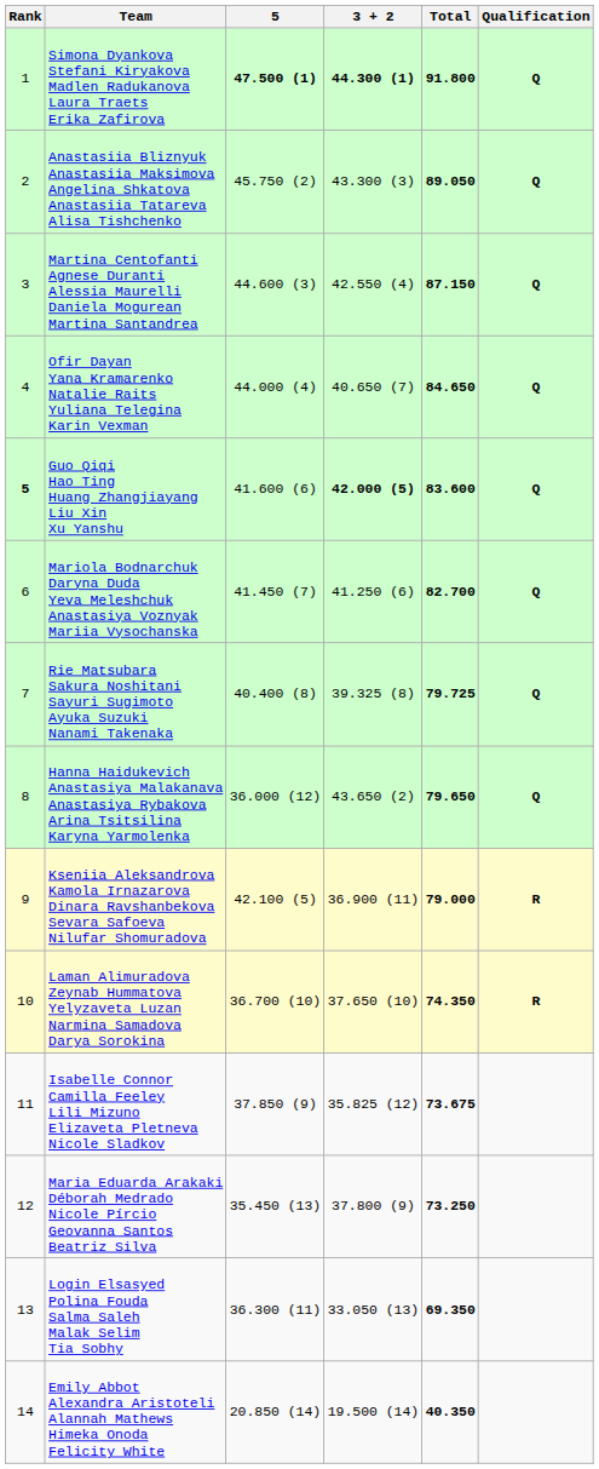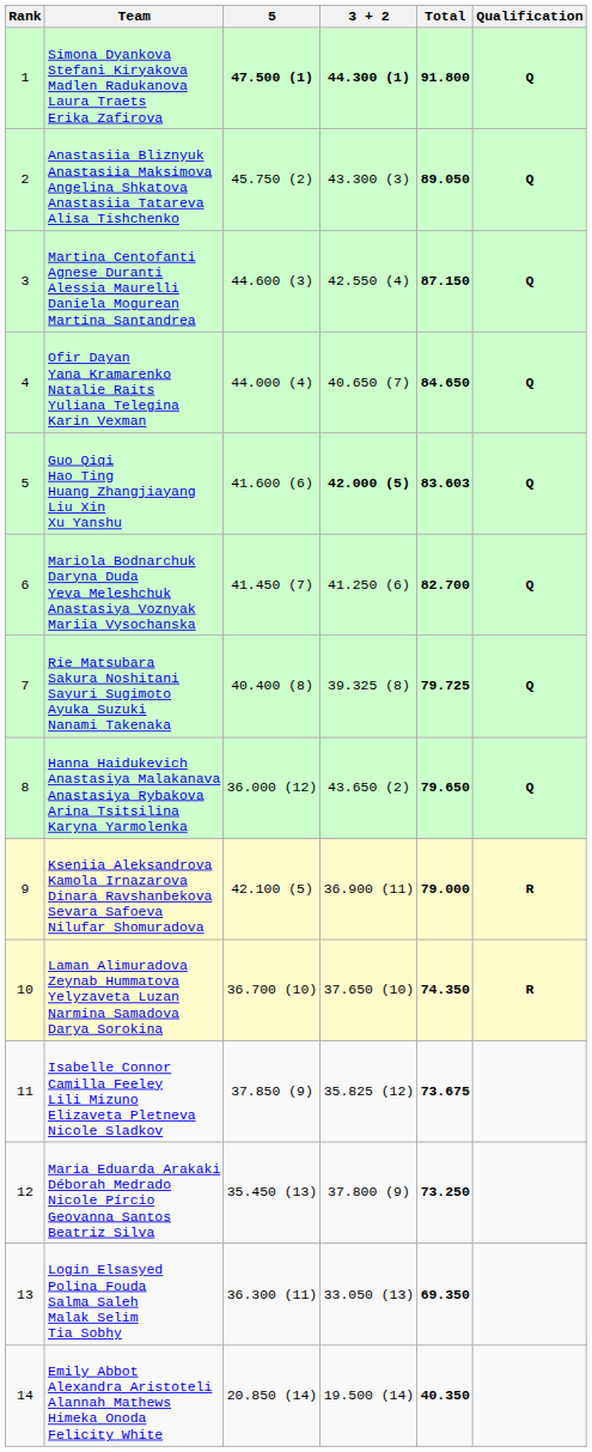 <table class="wikitable sortable" style="text-align:center">
 <tr>
 <th scope=col>Rank</th>
 <th scope=col>Team</th>
 <th scope=col>5 </th>
 <th scope=col>3  + 2 </th>
 <th scope=col>Total</th>
 <th>Qualification</th>
 </tr>
 <tr bgcolor=ccffcc>
 <td>1</td>
 <td align=left><br><a href='#'>Simona Dyankova</a><br><a href='#'>Stefani Kiryakova</a><br><a href='#'>Madlen Radukanova</a><br><a href='#'>Laura Traets</a><br><a href='#'>Erika Zafirova</a></td>
 <td><strong>47.500 (1)</strong></td>
 <td><strong>44.300 (1)</strong></td>
 <td><strong>91.800</strong></td>
 <td><strong> Q </strong></td>
 </tr>
 <tr bgcolor=ccffcc>
 <td>2</td>
 <td align=left><br><a href='#'>Anastasiia Bliznyuk</a><br><a href='#'>Anastasiia Maksimova</a><br><a href='#'>Angelina Shkatova</a><br><a href='#'>Anastasiia Tatareva</a><br><a href='#'>Alisa Tishchenko</a></td>
 <td>45.750 (2)</td>
 <td>43.300 (3)</td>
 <td><strong>89.050</strong></td>
 <td><strong> Q </strong></td>
 </tr>
 <tr bgcolor=ccffcc>
 <td>3</td>
 <td align=left><br><a href='#'>Martina Centofanti</a><br><a href='#'>Agnese Duranti</a><br><a href='#'>Alessia Maurelli</a><br><a href='#'>Daniela Mogurean</a><br><a href='#'>Martina Santandrea</a></td>
 <td>44.600 (3)</td>
 <td>42.550 (4)</td>
 <td><strong>87.150</strong></td>
 <td><strong> Q </strong></td>
 </tr>
 <tr bgcolor=ccffcc>
 <td>4</td>
 <td align=left><br><a href='#'>Ofir Dayan</a><br><a href='#'>Yana Kramarenko</a><br><a href='#'>Natalie Raits</a><br><a href='#'>Yuliana Telegina</a><br><a href='#'>Karin Vexman</a></td>
 <td>44.000 (4)</td>
 <td>40.650 (7)</td>
 <td><strong>84.650</strong></td>
 <td><strong> Q </strong></td>
 </tr>
 <tr bgcolor=ccffcc>
-<td><strong>5</strong></td>
+<td>5</td>
 <td align=left><br><a href='#'>Guo Qiqi</a><br><a href='#'>Hao Ting</a><br><a href='#'>Huang Zhangjiayang</a><br><a href='#'>Liu Xin</a><br><a href='#'>Xu Yanshu</a></td>
 <td>41.600 (6)</td>
 <td><strong>42.000 (5)</strong></td>
-<td><strong>83.600</strong></td>
+<td><strong>83.603</strong></td>
 <td><strong> Q </strong></td>
 </tr>
 <tr bgcolor=ccffcc>
 <td>6</td>
 <td align=left><br><a href='#'>Mariola Bodnarchuk</a><br><a href='#'>Daryna Duda</a><br><a href='#'>Yeva Meleshchuk</a><br><a href='#'>Anastasiya Voznyak</a><br><a href='#'>Mariia Vysochanska</a></td>
 <td>41.450 (7)</td>
 <td>41.250 (6)</td>
 <td><strong>82.700</strong></td>
 <td><strong> Q </strong></td>
 </tr>
 <tr bgcolor=ccffcc>
 <td>7</td>
 <td align=left><br><a href='#'>Rie Matsubara</a><br><a href='#'>Sakura Noshitani</a><br><a href='#'>Sayuri Sugimoto</a><br><a href='#'>Ayuka Suzuki</a><br><a href='#'>Nanami Takenaka</a></td>
 <td>40.400 (8)</td>
 <td>39.325 (8)</td>
 <td><strong>79.725</strong></td>
 <td><strong> Q </strong></td>
 </tr>
 <tr bgcolor=ccffcc>
 <td>8</td>
 <td align=left><br><a href='#'>Hanna Haidukevich</a><br><a href='#'>Anastasiya Malakanava</a><br><a href='#'>Anastasiya Rybakova</a><br><a href='#'>Arina Tsitsilina</a><br><a href='#'>Karyna Yarmolenka</a></td>
 <td>36.000 (12)</td>
 <td>43.650 (2)</td>
 <td><strong>79.650</strong></td>
 <td><strong> Q </strong></td>
 </tr>
 <tr bgcolor=fffccc>
 <td>9</td>
 <td align=left><br><a href='#'>Kseniia Aleksandrova</a><br><a href='#'>Kamola Irnazarova</a><br><a href='#'>Dinara Ravshanbekova</a><br><a href='#'>Sevara Safoeva</a><br><a href='#'>Nilufar Shomuradova</a></td>
 <td>42.100 (5)</td>
 <td>36.900 (11)</td>
 <td><strong>79.000</strong></td>
 <td><strong> R </strong></td>
 </tr>
 <tr bgcolor=fffccc>
 <td>10</td>
 <td align=left><br><a href='#'>Laman Alimuradova</a><br><a href='#'>Zeynab Hummatova</a><br><a href='#'>Yelyzaveta Luzan</a><br><a href='#'>Narmina Samadova</a><br><a href='#'>Darya Sorokina</a></td>
 <td>36.700 (10)</td>
 <td>37.650 (10)</td>
 <td><strong>74.350</strong></td>
 <td><strong> R </strong></td>
 </tr>
 <tr>
 <td>11</td>
 <td align=left><br><a href='#'>Isabelle Connor</a><br><a href='#'>Camilla Feeley</a><br><a href='#'>Lili Mizuno</a><br><a href='#'>Elizaveta Pletneva</a><br><a href='#'>Nicole Sladkov</a></td>
 <td>37.850 (9)</td>
 <td>35.825 (12)</td>
 <td><strong>73.675</strong></td>
 <td></td>
 </tr>
 <tr>
 <td>12</td>
 <td align=left><br><a href='#'>Maria Eduarda Arakaki</a><br><a href='#'>Déborah Medrado</a><br><a href='#'>Nicole Pírcio</a><br><a href='#'>Geovanna Santos</a><br><a href='#'>Beatriz Silva</a></td>
 <td>35.450 (13)</td>
 <td>37.800 (9)</td>
 <td><strong>73.250</strong></td>
 <td></td>
 </tr>
 <tr>
 <td>13</td>
 <td align=left><br><a href='#'>Login Elsasyed</a><br><a href='#'>Polina Fouda</a><br><a href='#'>Salma Saleh</a><br><a href='#'>Malak Selim</a><br><a href='#'>Tia Sobhy</a></td>
 <td>36.300 (11)</td>
 <td>33.050 (13)</td>
 <td><strong>69.350</strong></td>
 <td></td>
 </tr>
 <tr>
 <td>14</td>
 <td align=left><br><a href='#'>Emily Abbot</a><br><a href='#'>Alexandra Aristoteli</a><br><a href='#'>Alannah Mathews</a><br><a href='#'>Himeka Onoda</a><br><a href='#'>Felicity White</a></td>
 <td>20.850 (14)</td>
 <td>19.500 (14)</td>
 <td><strong>40.350</strong></td>
 <td></td>
 </tr>
 </table>
